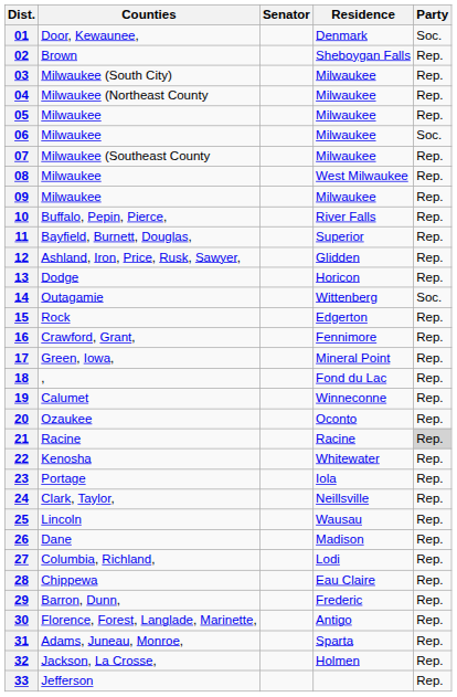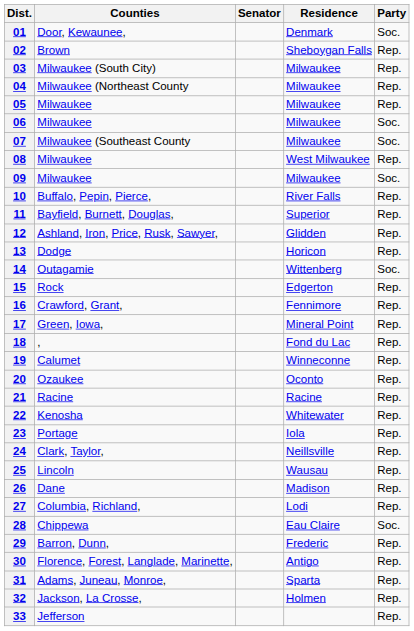 <table class="wikitable sortable">
 <tr>
 <th>Dist.</th>
 <th>Counties</th>
 <th>Senator</th>
 <th>Residence</th>
 <th>Party</th>
 </tr>
 <tr>
 <th><a href='#'>01</a></th>
 <td><a href='#'>Door</a>, <a href='#'>Kewaunee</a>, </td>
 <td></td>
 <td><a href='#'>Denmark</a></td>
 <td>Soc.</td>
 </tr>
 <tr>
 <th><a href='#'>02</a></th>
 <td><a href='#'>Brown</a> </td>
 <td></td>
 <td><a href='#'>Sheboygan Falls</a></td>
 <td>Rep.</td>
 </tr>
 <tr>
 <th><a href='#'>03</a></th>
 <td><a href='#'>Milwaukee</a> (South City)</td>
 <td></td>
 <td><a href='#'>Milwaukee</a></td>
 <td>Rep.</td>
 </tr>
 <tr>
 <th><a href='#'>04</a></th>
 <td><a href='#'>Milwaukee</a> (Northeast County </td>
 <td></td>
 <td><a href='#'>Milwaukee</a></td>
 <td>Rep.</td>
 </tr>
 <tr>
 <th><a href='#'>05</a></th>
 <td><a href='#'>Milwaukee</a> </td>
 <td></td>
 <td><a href='#'>Milwaukee</a></td>
 <td>Rep.</td>
 </tr>
 <tr>
 <th><a href='#'>06</a></th>
 <td><a href='#'>Milwaukee</a> </td>
 <td></td>
 <td><a href='#'>Milwaukee</a></td>
 <td>Soc.</td>
 </tr>
 <tr>
 <th><a href='#'>07</a></th>
 <td><a href='#'>Milwaukee</a> (Southeast County </td>
 <td></td>
 <td><a href='#'>Milwaukee</a></td>
-<td>Rep.</td>
+<td>Soc.</td>
 </tr>
 <tr>
 <th><a href='#'>08</a></th>
 <td><a href='#'>Milwaukee</a> </td>
 <td></td>
 <td><a href='#'>West Milwaukee</a></td>
 <td>Rep.</td>
 </tr>
 <tr>
 <th><a href='#'>09</a></th>
 <td><a href='#'>Milwaukee</a> </td>
 <td></td>
 <td><a href='#'>Milwaukee</a></td>
-<td>Rep.</td>
+<td>Soc.</td>
 </tr>
 <tr>
 <th><a href='#'>10</a></th>
 <td><a href='#'>Buffalo</a>, <a href='#'>Pepin</a>, <a href='#'>Pierce</a>, </td>
 <td></td>
 <td><a href='#'>River Falls</a></td>
 <td>Rep.</td>
 </tr>
 <tr>
 <th><a href='#'>11</a></th>
 <td><a href='#'>Bayfield</a>, <a href='#'>Burnett</a>, <a href='#'>Douglas</a>, </td>
 <td></td>
 <td><a href='#'>Superior</a></td>
 <td>Rep.</td>
 </tr>
 <tr>
 <th><a href='#'>12</a></th>
 <td><a href='#'>Ashland</a>, <a href='#'>Iron</a>, <a href='#'>Price</a>, <a href='#'>Rusk</a>, <a href='#'>Sawyer</a>, </td>
 <td></td>
 <td><a href='#'>Glidden</a></td>
 <td>Rep.</td>
 </tr>
 <tr>
 <th><a href='#'>13</a></th>
 <td><a href='#'>Dodge</a> </td>
 <td></td>
 <td><a href='#'>Horicon</a></td>
 <td>Rep.</td>
 </tr>
 <tr>
 <th><a href='#'>14</a></th>
 <td><a href='#'>Outagamie</a> </td>
 <td></td>
 <td><a href='#'>Wittenberg</a></td>
 <td>Soc.</td>
 </tr>
 <tr>
 <th><a href='#'>15</a></th>
 <td><a href='#'>Rock</a></td>
 <td></td>
 <td><a href='#'>Edgerton</a></td>
 <td>Rep.</td>
 </tr>
 <tr>
 <th><a href='#'>16</a></th>
 <td><a href='#'>Crawford</a>, <a href='#'>Grant</a>, </td>
 <td></td>
 <td><a href='#'>Fennimore</a></td>
 <td>Rep.</td>
 </tr>
 <tr>
 <th><a href='#'>17</a></th>
 <td><a href='#'>Green</a>, <a href='#'>Iowa</a>, </td>
 <td></td>
 <td><a href='#'>Mineral Point</a></td>
 <td>Rep.</td>
 </tr>
 <tr>
 <th><a href='#'>18</a></th>
 <td>,  </td>
 <td></td>
 <td><a href='#'>Fond du Lac</a></td>
 <td>Rep.</td>
 </tr>
 <tr>
 <th><a href='#'>19</a></th>
 <td><a href='#'>Calumet</a> </td>
 <td></td>
 <td><a href='#'>Winneconne</a></td>
 <td>Rep.</td>
 </tr>
 <tr>
 <th><a href='#'>20</a></th>
 <td><a href='#'>Ozaukee</a> </td>
 <td></td>
 <td><a href='#'>Oconto</a></td>
 <td>Rep.</td>
 </tr>
 <tr>
 <th><a href='#'>21</a></th>
 <td><a href='#'>Racine</a></td>
 <td></td>
 <td><a href='#'>Racine</a></td>
-<td style="background: lightgrey;">Rep.</td>
+<td>Rep.</td>
 </tr>
 <tr>
 <th><a href='#'>22</a></th>
 <td><a href='#'>Kenosha</a> </td>
 <td></td>
 <td><a href='#'>Whitewater</a></td>
 <td>Rep.</td>
 </tr>
 <tr>
 <th><a href='#'>23</a></th>
 <td><a href='#'>Portage</a> </td>
 <td></td>
 <td><a href='#'>Iola</a></td>
 <td>Rep.</td>
 </tr>
 <tr>
 <th><a href='#'>24</a></th>
 <td><a href='#'>Clark</a>, <a href='#'>Taylor</a>, </td>
 <td></td>
 <td><a href='#'>Neillsville</a></td>
 <td>Rep.</td>
 </tr>
 <tr>
 <th><a href='#'>25</a></th>
 <td><a href='#'>Lincoln</a> </td>
 <td></td>
 <td><a href='#'>Wausau</a></td>
 <td>Rep.</td>
 </tr>
 <tr>
 <th><a href='#'>26</a></th>
 <td><a href='#'>Dane</a></td>
 <td></td>
 <td><a href='#'>Madison</a></td>
 <td>Rep.</td>
 </tr>
 <tr>
 <th><a href='#'>27</a></th>
 <td><a href='#'>Columbia</a>, <a href='#'>Richland</a>, </td>
 <td></td>
 <td><a href='#'>Lodi</a></td>
 <td>Rep.</td>
 </tr>
 <tr>
 <th><a href='#'>28</a></th>
 <td><a href='#'>Chippewa</a> </td>
 <td></td>
 <td><a href='#'>Eau Claire</a></td>
-<td>Rep.</td>
+<td>Soc.</td>
 </tr>
 <tr>
 <th><a href='#'>29</a></th>
 <td><a href='#'>Barron</a>, <a href='#'>Dunn</a>, </td>
 <td></td>
 <td><a href='#'>Frederic</a></td>
 <td>Rep.</td>
 </tr>
 <tr>
 <th><a href='#'>30</a></th>
 <td><a href='#'>Florence</a>, <a href='#'>Forest</a>, <a href='#'>Langlade</a>, <a href='#'>Marinette</a>, </td>
 <td></td>
 <td><a href='#'>Antigo</a></td>
 <td>Rep.</td>
 </tr>
 <tr>
 <th><a href='#'>31</a></th>
 <td><a href='#'>Adams</a>, <a href='#'>Juneau</a>, <a href='#'>Monroe</a>, </td>
 <td></td>
 <td><a href='#'>Sparta</a></td>
 <td>Rep.</td>
 </tr>
 <tr>
 <th><a href='#'>32</a></th>
 <td><a href='#'>Jackson</a>, <a href='#'>La Crosse</a>, </td>
 <td></td>
 <td><a href='#'>Holmen</a></td>
 <td>Rep.</td>
 </tr>
 <tr>
 <th><a href='#'>33</a></th>
 <td><a href='#'>Jefferson</a> </td>
 <td></td>
 <td></td>
 <td>Rep.</td>
 </tr>
 </table>
